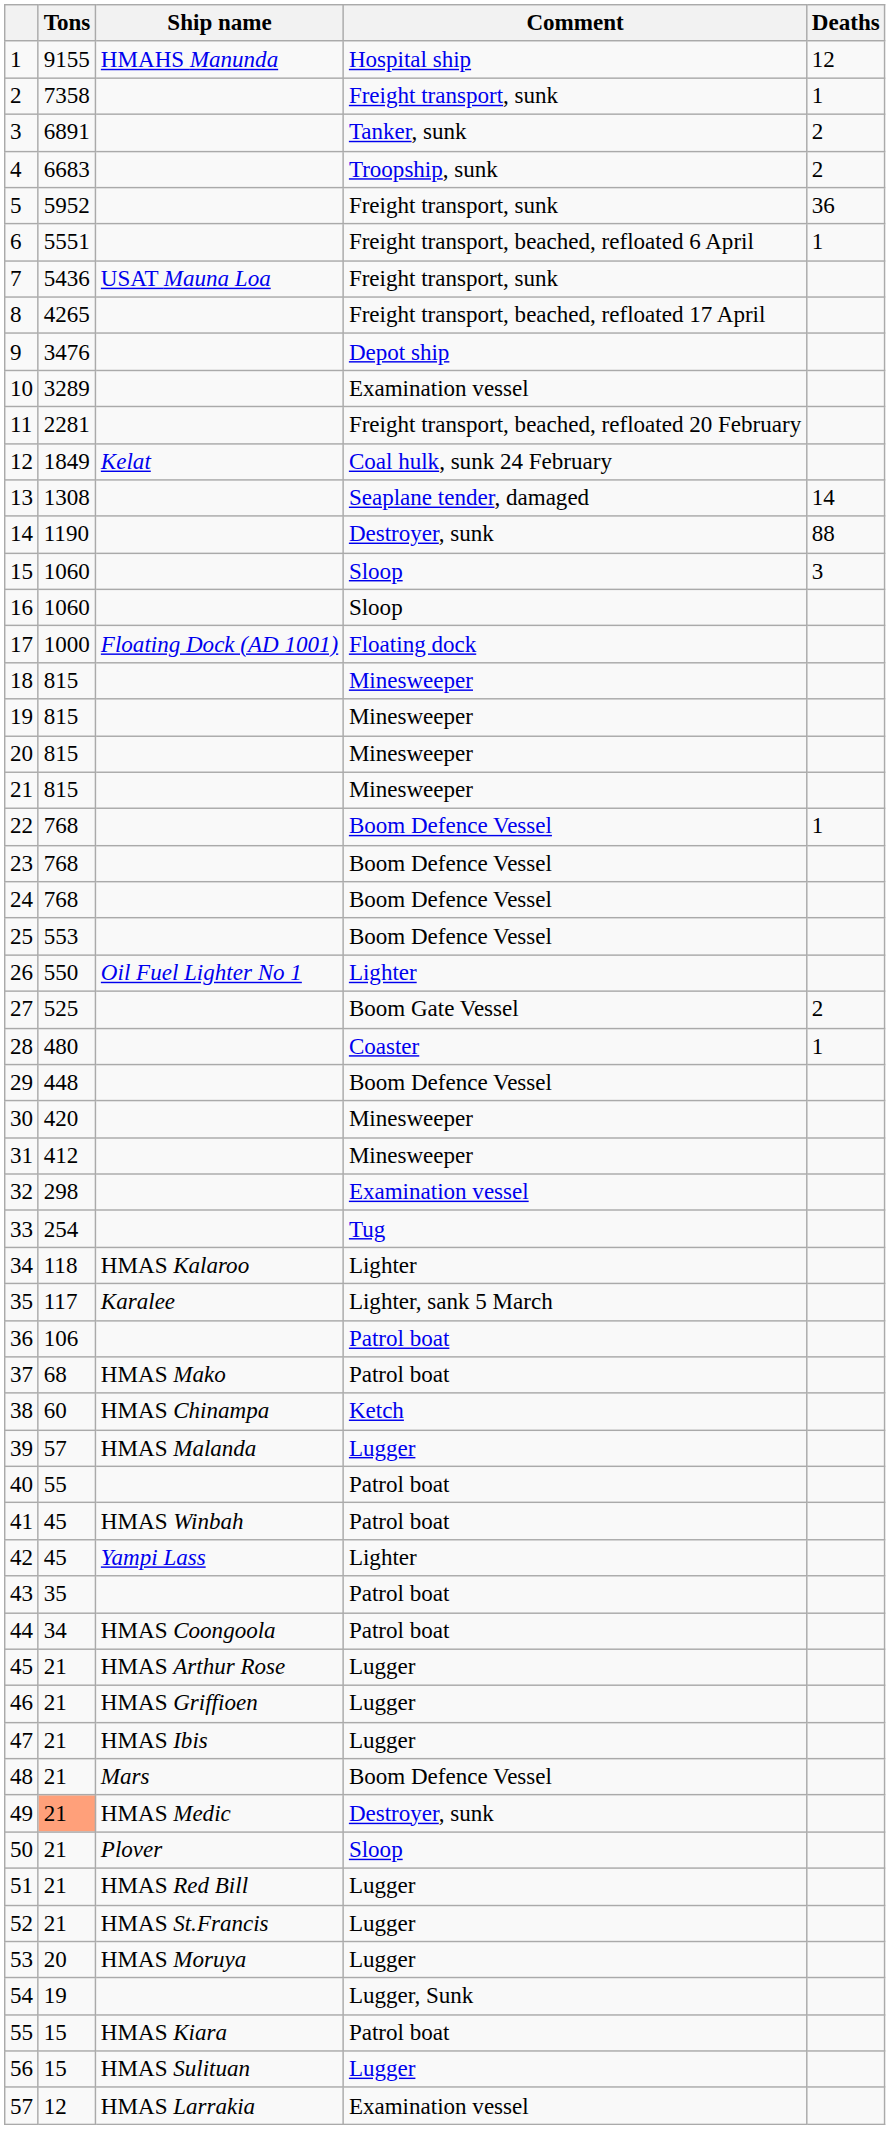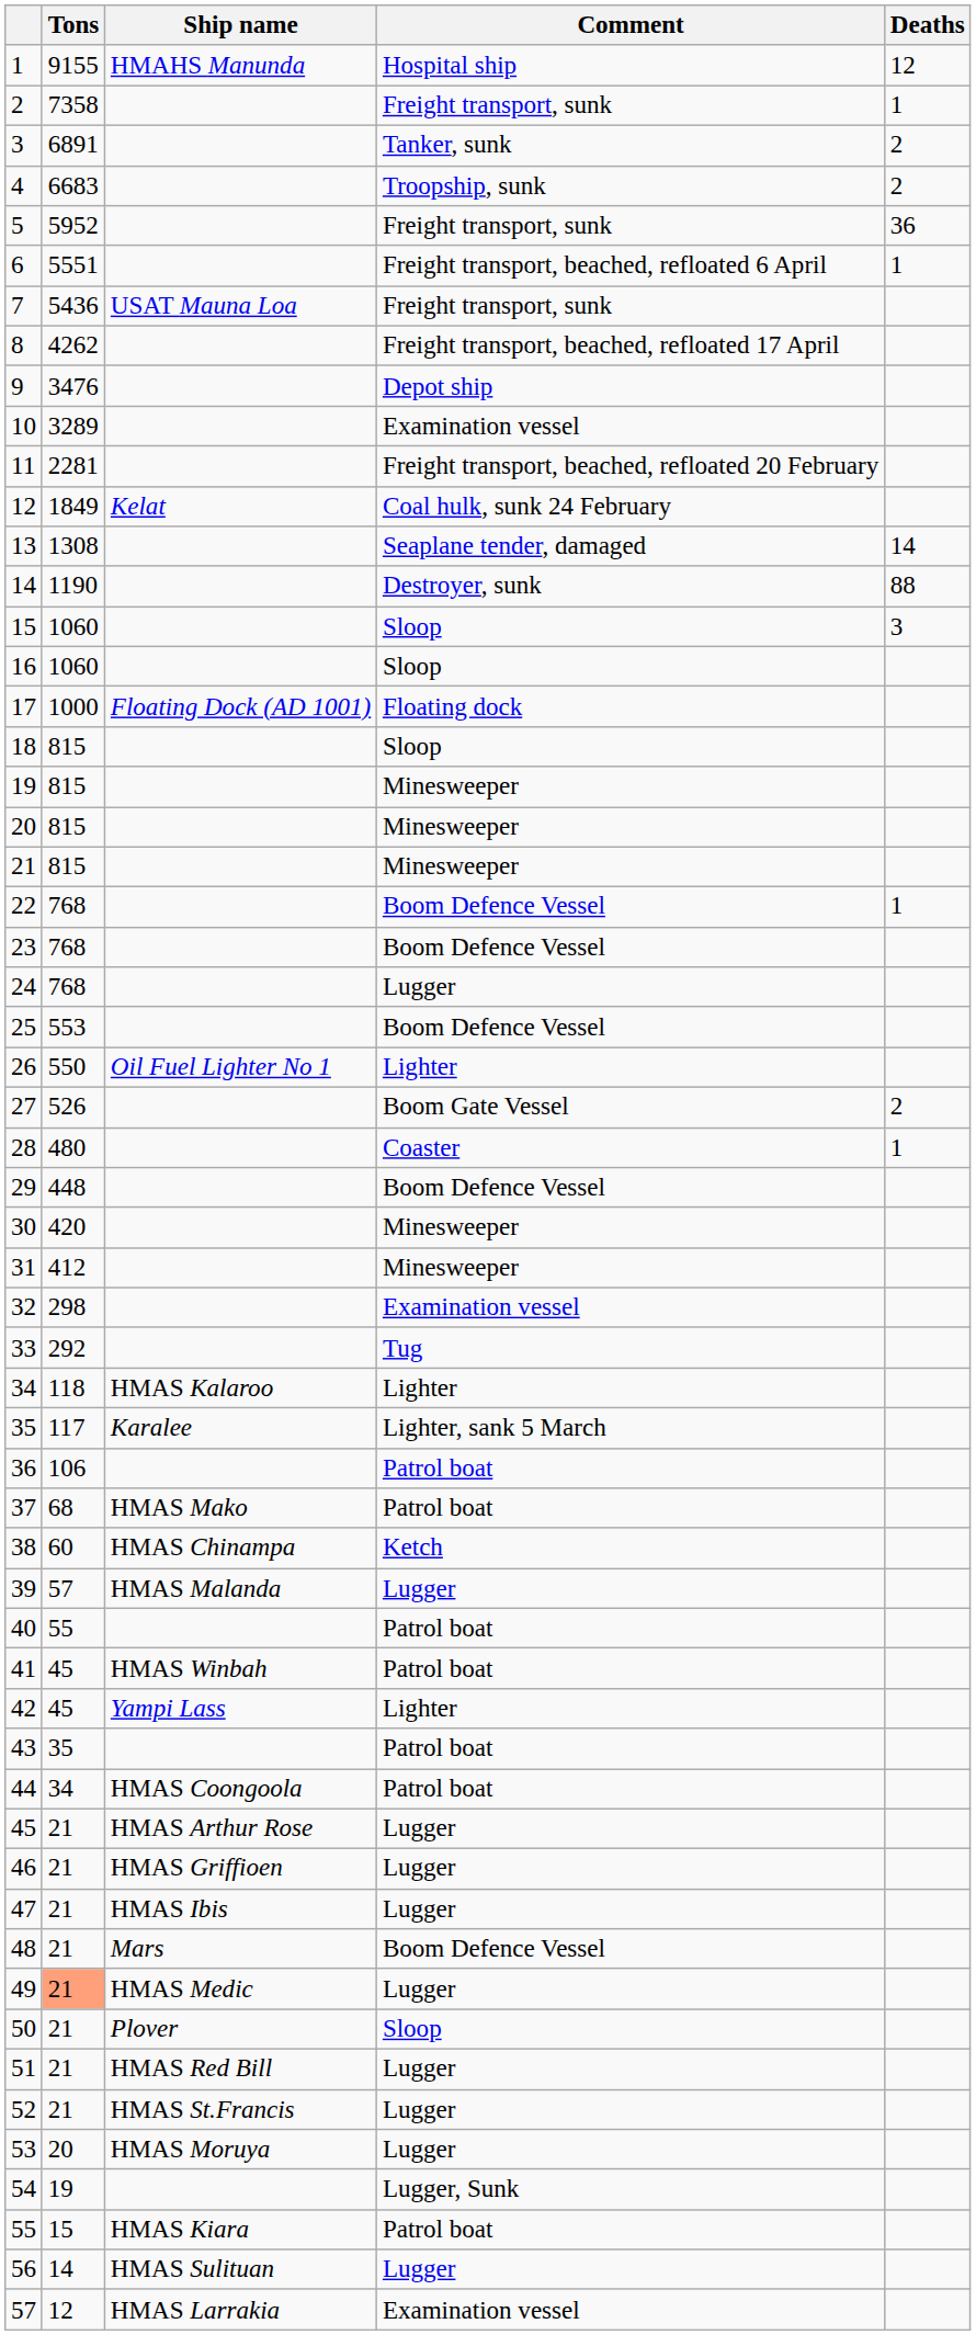 <table class="wikitable sortable mw-collapsible mw-collapsed" style="float:;">
 <tr>
 <th></th>
 <th>Tons</th>
 <th>Ship name</th>
 <th>Comment</th>
 <th>Deaths</th>
 </tr>
 <tr>
 <td>1</td>
 <td>9155</td>
 <td><a href='#'>HMAHS <em>Manunda</em></a></td>
 <td><a href='#'>Hospital ship</a></td>
 <td>12</td>
 </tr>
 <tr>
 <td>2</td>
 <td>7358</td>
 <td></td>
 <td><a href='#'>Freight transport</a>, sunk</td>
 <td>1</td>
 </tr>
 <tr>
 <td>3</td>
 <td>6891</td>
 <td></td>
 <td><a href='#'>Tanker</a>, sunk</td>
 <td>2</td>
 </tr>
 <tr>
 <td>4</td>
 <td>6683</td>
 <td></td>
 <td><a href='#'>Troopship</a>, sunk</td>
 <td>2</td>
 </tr>
 <tr>
 <td>5</td>
 <td>5952</td>
 <td></td>
 <td>Freight transport, sunk</td>
 <td>36</td>
 </tr>
 <tr>
 <td>6</td>
 <td>5551</td>
 <td></td>
 <td>Freight transport, beached, refloated 6 April</td>
 <td>1</td>
 </tr>
 <tr>
 <td>7</td>
 <td>5436</td>
 <td><a href='#'>USAT <em>Mauna Loa</em></a></td>
 <td>Freight transport, sunk</td>
 <td></td>
 </tr>
 <tr>
 <td>8</td>
-<td>4265</td>
+<td>4262</td>
 <td></td>
 <td>Freight transport, beached, refloated 17 April</td>
 <td></td>
 </tr>
 <tr>
 <td>9</td>
 <td>3476</td>
 <td></td>
 <td><a href='#'>Depot ship</a></td>
 <td></td>
 </tr>
 <tr>
 <td>10</td>
 <td>3289</td>
 <td></td>
 <td>Examination vessel</td>
 <td></td>
 </tr>
 <tr>
 <td>11</td>
 <td>2281</td>
 <td></td>
 <td>Freight transport, beached, refloated 20 February</td>
 <td></td>
 </tr>
 <tr>
 <td>12</td>
 <td>1849</td>
 <td><a href='#'><em>Kelat</em></a></td>
 <td><a href='#'>Coal hulk</a>, sunk 24 February</td>
 <td></td>
 </tr>
 <tr>
 <td>13</td>
 <td>1308</td>
 <td></td>
 <td><a href='#'>Seaplane tender</a>, damaged</td>
 <td>14</td>
 </tr>
 <tr>
 <td>14</td>
 <td>1190</td>
 <td></td>
 <td><a href='#'>Destroyer</a>, sunk</td>
 <td>88</td>
 </tr>
 <tr>
 <td>15</td>
 <td>1060</td>
 <td></td>
 <td><a href='#'>Sloop</a></td>
 <td>3</td>
 </tr>
 <tr>
 <td>16</td>
 <td>1060</td>
 <td></td>
 <td>Sloop</td>
 <td></td>
 </tr>
 <tr>
 <td>17</td>
 <td>1000</td>
 <td><a href='#'><em>Floating Dock (AD 1001)</em></a></td>
 <td><a href='#'>Floating dock</a></td>
 <td></td>
 </tr>
 <tr>
 <td>18</td>
 <td>815</td>
 <td></td>
-<td><a href='#'>Minesweeper</a></td>
+<td>Sloop</td>
 <td></td>
 </tr>
 <tr>
 <td>19</td>
 <td>815</td>
 <td></td>
 <td>Minesweeper</td>
 <td></td>
 </tr>
 <tr>
 <td>20</td>
 <td>815</td>
 <td></td>
 <td>Minesweeper</td>
 <td></td>
 </tr>
 <tr>
 <td>21</td>
 <td>815</td>
 <td></td>
 <td>Minesweeper</td>
 <td></td>
 </tr>
 <tr>
 <td>22</td>
 <td>768</td>
 <td></td>
 <td><a href='#'>Boom Defence Vessel</a></td>
 <td>1</td>
 </tr>
 <tr>
 <td>23</td>
 <td>768</td>
 <td></td>
 <td>Boom Defence Vessel</td>
 <td></td>
 </tr>
 <tr>
 <td>24</td>
 <td>768</td>
 <td></td>
-<td>Boom Defence Vessel</td>
+<td>Lugger</td>
 <td></td>
 </tr>
 <tr>
 <td>25</td>
 <td>553</td>
 <td></td>
 <td>Boom Defence Vessel</td>
 <td></td>
 </tr>
 <tr>
 <td>26</td>
 <td>550</td>
 <td><a href='#'><em>Oil Fuel Lighter No 1</em></a></td>
 <td><a href='#'>Lighter</a></td>
 <td></td>
 </tr>
 <tr>
 <td>27</td>
-<td>525</td>
+<td>526</td>
 <td></td>
 <td>Boom Gate Vessel</td>
 <td>2</td>
 </tr>
 <tr>
 <td>28</td>
 <td>480</td>
 <td></td>
 <td><a href='#'>Coaster</a></td>
 <td>1</td>
 </tr>
 <tr>
 <td>29</td>
 <td>448</td>
 <td></td>
 <td>Boom Defence Vessel</td>
 <td></td>
 </tr>
 <tr>
 <td>30</td>
 <td>420</td>
 <td></td>
 <td>Minesweeper</td>
 <td></td>
 </tr>
 <tr>
 <td>31</td>
 <td>412</td>
 <td></td>
 <td>Minesweeper</td>
 <td></td>
 </tr>
 <tr>
 <td>32</td>
 <td>298</td>
 <td></td>
 <td><a href='#'>Examination vessel</a></td>
 <td></td>
 </tr>
 <tr>
 <td>33</td>
-<td>254</td>
+<td>292</td>
 <td></td>
 <td><a href='#'>Tug</a></td>
 <td></td>
 </tr>
 <tr>
 <td>34</td>
 <td>118</td>
 <td>HMAS <em>Kalaroo</em></td>
 <td>Lighter</td>
 <td></td>
 </tr>
 <tr>
 <td>35</td>
 <td>117</td>
 <td><em>Karalee</em></td>
 <td>Lighter, sank 5 March</td>
 <td></td>
 </tr>
 <tr>
 <td>36</td>
 <td>106</td>
 <td></td>
 <td><a href='#'>Patrol boat</a></td>
 <td></td>
 </tr>
 <tr>
 <td>37</td>
 <td>68</td>
 <td>HMAS <em>Mako</em></td>
 <td>Patrol boat</td>
 <td></td>
 </tr>
 <tr>
 <td>38</td>
 <td>60</td>
 <td>HMAS <em>Chinampa</em></td>
 <td><a href='#'>Ketch</a></td>
 <td></td>
 </tr>
 <tr>
 <td>39</td>
 <td>57</td>
 <td>HMAS <em>Malanda</em></td>
 <td><a href='#'>Lugger</a></td>
 <td></td>
 </tr>
 <tr>
 <td>40</td>
 <td>55</td>
 <td></td>
 <td>Patrol boat</td>
 <td></td>
 </tr>
 <tr>
 <td>41</td>
 <td>45</td>
 <td>HMAS <em>Winbah</em></td>
 <td>Patrol boat</td>
 <td></td>
 </tr>
 <tr>
 <td>42</td>
 <td>45</td>
 <td><em><a href='#'>Yampi Lass</a></em></td>
 <td>Lighter</td>
 <td></td>
 </tr>
 <tr>
 <td>43</td>
 <td>35</td>
 <td></td>
 <td>Patrol boat</td>
 <td></td>
 </tr>
 <tr>
 <td>44</td>
 <td>34</td>
 <td>HMAS <em>Coongoola</em></td>
 <td>Patrol boat</td>
 <td></td>
 </tr>
 <tr>
 <td>45</td>
 <td>21</td>
 <td>HMAS <em>Arthur Rose</em></td>
 <td>Lugger</td>
 <td></td>
 </tr>
 <tr>
 <td>46</td>
 <td>21</td>
 <td>HMAS <em>Griffioen</em></td>
 <td>Lugger</td>
 <td></td>
 </tr>
 <tr>
 <td>47</td>
 <td>21</td>
 <td>HMAS <em>Ibis</em></td>
 <td>Lugger</td>
 <td></td>
 </tr>
 <tr>
 <td>48</td>
 <td>21</td>
 <td><em>Mars</em></td>
 <td>Boom Defence Vessel</td>
 <td></td>
 </tr>
 <tr>
 <td>49</td>
 <td style="background: lightsalmon;">21</td>
 <td>HMAS <em>Medic</em></td>
-<td><a href='#'>Destroyer</a>, sunk</td>
+<td>Lugger</td>
 <td></td>
 </tr>
 <tr>
 <td>50</td>
 <td>21</td>
 <td><em>Plover</em></td>
 <td><a href='#'>Sloop</a></td>
 <td></td>
 </tr>
 <tr>
 <td>51</td>
 <td>21</td>
 <td>HMAS <em>Red Bill</em></td>
 <td>Lugger</td>
 <td></td>
 </tr>
 <tr>
 <td>52</td>
 <td>21</td>
 <td>HMAS <em>St.Francis</em></td>
 <td>Lugger</td>
 <td></td>
 </tr>
 <tr>
 <td>53</td>
 <td>20</td>
 <td>HMAS <em>Moruya</em></td>
 <td>Lugger</td>
 <td></td>
 </tr>
 <tr>
 <td>54</td>
 <td>19</td>
 <td></td>
 <td>Lugger, Sunk</td>
 <td></td>
 </tr>
 <tr>
 <td>55</td>
 <td>15</td>
 <td>HMAS <em>Kiara</em></td>
 <td>Patrol boat</td>
 <td></td>
 </tr>
 <tr>
 <td>56</td>
-<td>15</td>
+<td>14</td>
 <td>HMAS <em>Sulituan</em></td>
 <td><a href='#'>Lugger</a></td>
 <td></td>
 </tr>
 <tr>
 <td>57</td>
 <td>12</td>
 <td>HMAS <em>Larrakia</em></td>
 <td>Examination vessel</td>
 <td></td>
 </tr>
 </table>
